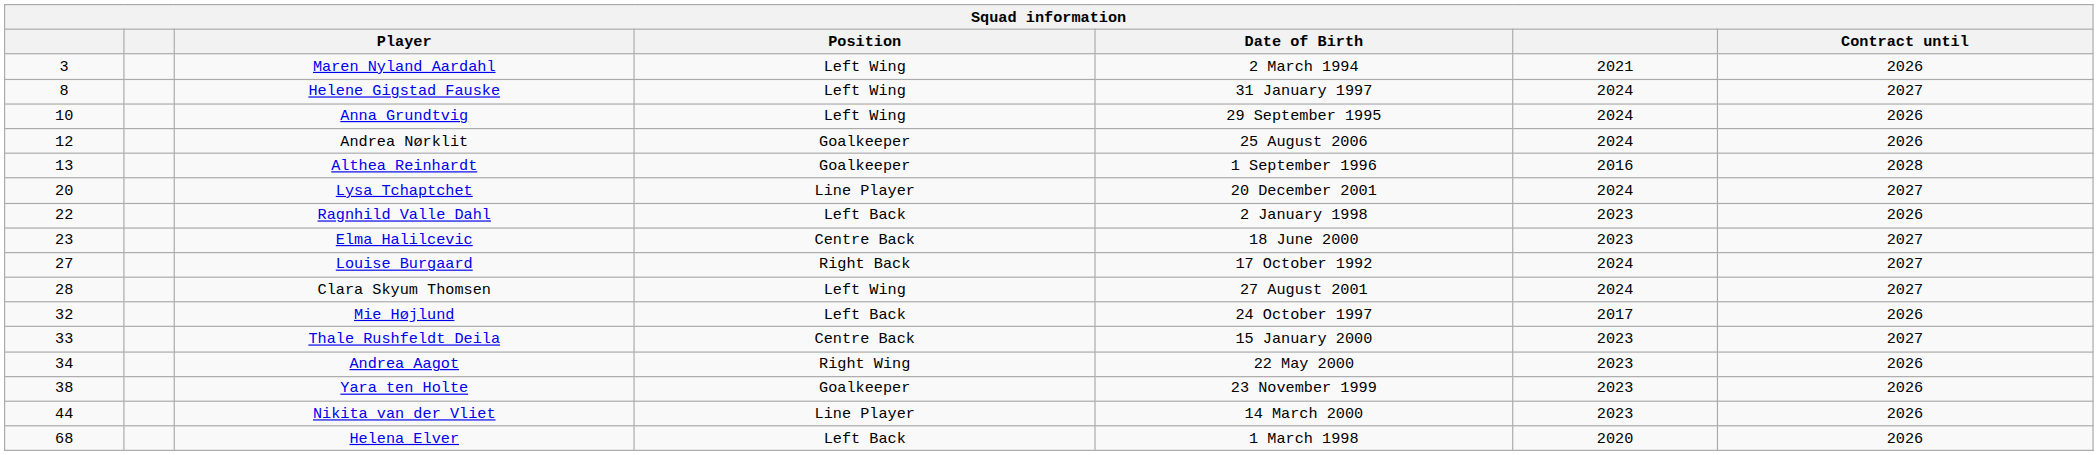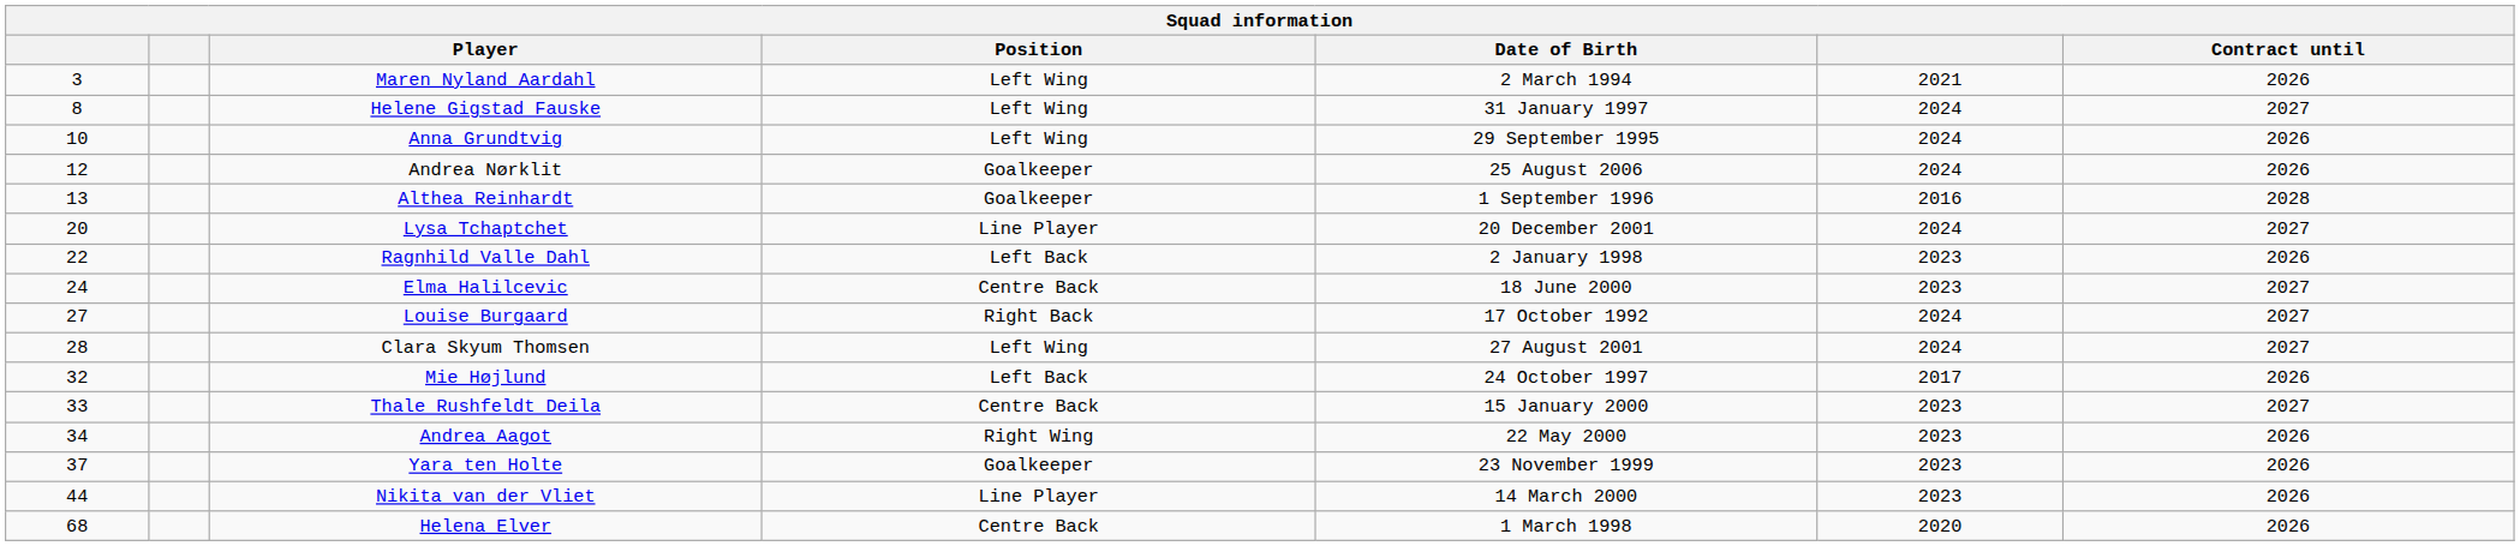 <table class="wikitable mw-collapsible mw-collapsed" style="width:90%; font-size:100%">
 <tr>
 <th colspan="8">Squad information</th>
 </tr>
 <tr>
 <th width="5"></th>
 <th width="3"></th>
 <th width="20">Player</th>
 <th width="10">Position</th>
 <th width="15">Date of Birth</th>
 <th width="5"></th>
 <th width="5">Contract until</th>
 </tr>
 <tr>
 <td style="text-align: center;">3</td>
 <td style="text-align: center;"></td>
 <td style="text-align: center;"><a href='#'>Maren Nyland Aardahl</a></td>
 <td style="text-align: center;">Left Wing</td>
 <td style="text-align: center;">2 March 1994</td>
 <td style="text-align: center;">2021</td>
 <td style="text-align: center;">2026</td>
 </tr>
 <tr>
 <td style="text-align: center;">8</td>
 <td style="text-align: center;"></td>
 <td style="text-align: center;"><a href='#'>Helene Gigstad Fauske</a></td>
 <td style="text-align: center;">Left Wing</td>
 <td style="text-align: center;">31 January 1997</td>
 <td style="text-align: center;">2024</td>
 <td style="text-align: center;">2027</td>
 </tr>
 <tr>
 <td style="text-align: center;">10</td>
 <td style="text-align: center;"></td>
 <td style="text-align: center;"><a href='#'>Anna Grundtvig</a></td>
 <td style="text-align: center;">Left Wing</td>
 <td style="text-align: center;">29 September 1995</td>
 <td style="text-align: center;">2024</td>
 <td style="text-align: center;">2026</td>
 </tr>
 <tr>
 <td style="text-align: center;">12</td>
 <td style="text-align: center;"></td>
 <td style="text-align: center;">Andrea Nørklit</td>
 <td style="text-align: center;">Goalkeeper</td>
 <td style="text-align: center;">25 August 2006</td>
 <td style="text-align: center;">2024</td>
 <td style="text-align: center;">2026</td>
 </tr>
 <tr>
 <td style="text-align: center;">13</td>
 <td style="text-align: center;"></td>
 <td style="text-align: center;"><a href='#'>Althea Reinhardt</a></td>
 <td style="text-align: center;">Goalkeeper</td>
 <td style="text-align: center;">1 September 1996</td>
 <td style="text-align: center;">2016</td>
 <td style="text-align: center;">2028</td>
 </tr>
 <tr>
 <td style="text-align: center;">20</td>
 <td style="text-align: center;"></td>
 <td style="text-align: center;"><a href='#'>Lysa Tchaptchet</a></td>
 <td style="text-align: center;">Line Player</td>
 <td style="text-align: center;">20 December 2001</td>
 <td style="text-align: center;">2024</td>
 <td style="text-align: center;">2027</td>
 </tr>
 <tr>
 <td style="text-align: center;">22</td>
 <td style="text-align: center;"></td>
 <td style="text-align: center;"><a href='#'>Ragnhild Valle Dahl</a></td>
 <td style="text-align: center;">Left Back</td>
 <td style="text-align: center;">2 January 1998</td>
 <td style="text-align: center;">2023</td>
 <td style="text-align: center;">2026</td>
 </tr>
 <tr>
-<td style="text-align: center;">23</td>
+<td style="text-align: center;">24</td>
 <td style="text-align: center;"></td>
 <td style="text-align: center;"><a href='#'>Elma Halilcevic</a></td>
 <td style="text-align: center;">Centre Back</td>
 <td style="text-align: center;">18 June 2000</td>
 <td style="text-align: center;">2023</td>
 <td style="text-align: center;">2027</td>
 </tr>
 <tr>
 <td style="text-align: center;">27</td>
 <td style="text-align: center;"></td>
 <td style="text-align: center;"><a href='#'>Louise Burgaard</a></td>
 <td style="text-align: center;">Right Back</td>
 <td style="text-align: center;">17 October 1992</td>
 <td style="text-align: center;">2024</td>
 <td style="text-align: center;">2027</td>
 </tr>
 <tr>
 <td style="text-align: center;">28</td>
 <td style="text-align: center;"></td>
 <td style="text-align: center;">Clara Skyum Thomsen</td>
 <td style="text-align: center;">Left Wing</td>
 <td style="text-align: center;">27 August 2001</td>
 <td style="text-align: center;">2024</td>
 <td style="text-align: center;">2027</td>
 </tr>
 <tr>
 <td style="text-align: center;">32</td>
 <td style="text-align: center;"></td>
 <td style="text-align: center;"><a href='#'>Mie Højlund</a></td>
 <td style="text-align: center;">Left Back</td>
 <td style="text-align: center;">24 October 1997</td>
 <td style="text-align: center;">2017</td>
 <td style="text-align: center;">2026</td>
 </tr>
 <tr>
 <td style="text-align: center;">33</td>
 <td style="text-align: center;"></td>
 <td style="text-align: center;"><a href='#'>Thale Rushfeldt Deila</a></td>
 <td style="text-align: center;">Centre Back</td>
 <td style="text-align: center;">15 January 2000</td>
 <td style="text-align: center;">2023</td>
 <td style="text-align: center;">2027</td>
 </tr>
 <tr>
 <td style="text-align: center;">34</td>
 <td style="text-align: center;"></td>
 <td style="text-align: center;"><a href='#'>Andrea Aagot</a></td>
 <td style="text-align: center;">Right Wing</td>
 <td style="text-align: center;">22 May 2000</td>
 <td style="text-align: center;">2023</td>
 <td style="text-align: center;">2026</td>
 </tr>
 <tr>
-<td style="text-align: center;">38</td>
+<td style="text-align: center;">37</td>
 <td style="text-align: center;"></td>
 <td style="text-align: center;"><a href='#'>Yara ten Holte</a></td>
 <td style="text-align: center;">Goalkeeper</td>
 <td style="text-align: center;">23 November 1999</td>
 <td style="text-align: center;">2023</td>
 <td style="text-align: center;">2026</td>
 </tr>
 <tr>
 <td style="text-align: center;">44</td>
 <td style="text-align: center;"></td>
 <td style="text-align: center;"><a href='#'>Nikita van der Vliet</a></td>
 <td style="text-align: center;">Line Player</td>
 <td style="text-align: center;">14 March 2000</td>
 <td style="text-align: center;">2023</td>
 <td style="text-align: center;">2026</td>
 </tr>
 <tr>
 <td style="text-align: center;">68</td>
 <td style="text-align: center;"></td>
 <td style="text-align: center;"><a href='#'>Helena Elver</a></td>
-<td style="text-align: center;">Left Back</td>
+<td style="text-align: center;">Centre Back</td>
 <td style="text-align: center;">1 March 1998</td>
 <td style="text-align: center;">2020</td>
 <td style="text-align: center;">2026</td>
 </tr>
 </table>
